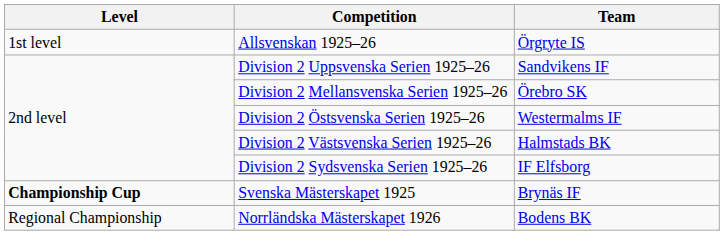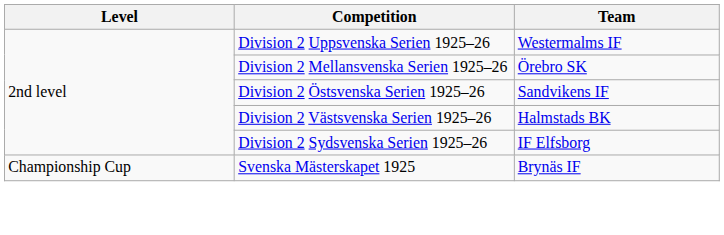 <table class="wikitable" style="text-align: left;">
 <tr>
 <th style="width: 225px;">Level</th>
 <th style="width: 275px;">Competition</th>
 <th style="width: 200px;">Team</th>
 </tr>
 <tr>
-<td>1st level</td>
-<td><a href='#'>Allsvenskan</a> 1925–26</td>
-<td><a href='#'>Örgryte IS</a></td>
-</tr>
-<tr>
 <td rowspan=5>2nd level</td>
 <td><a href='#'>Division 2</a> <a href='#'>Uppsvenska Serien</a> 1925–26</td>
-<td><a href='#'>Sandvikens IF</a></td>
+<td><a href='#'>Westermalms IF</a></td>
 </tr>
 <tr>
 <td><a href='#'>Division 2</a> <a href='#'>Mellansvenska Serien</a> 1925–26</td>
 <td><a href='#'>Örebro SK</a></td>
 </tr>
 <tr>
 <td><a href='#'>Division 2</a> <a href='#'>Östsvenska Serien</a> 1925–26</td>
-<td><a href='#'>Westermalms IF</a></td>
+<td><a href='#'>Sandvikens IF</a></td>
 </tr>
 <tr>
 <td><a href='#'>Division 2</a> <a href='#'>Västsvenska Serien</a> 1925–26</td>
 <td><a href='#'>Halmstads BK</a></td>
 </tr>
 <tr>
 <td><a href='#'>Division 2</a> <a href='#'>Sydsvenska Serien</a> 1925–26</td>
 <td><a href='#'>IF Elfsborg</a></td>
 </tr>
 <tr>
-<td><strong>Championship Cup</strong></td>
+<td>Championship Cup</td>
 <td><a href='#'>Svenska Mästerskapet</a> 1925</td>
 <td><a href='#'>Brynäs IF</a></td>
 </tr>
-<tr>
-<td>Regional Championship</td>
-<td><a href='#'>Norrländska Mästerskapet</a> 1926</td>
-<td><a href='#'>Bodens BK</a></td>
-</tr>
 </table>
